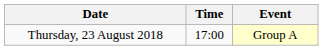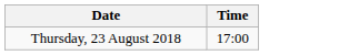 <table class="wikitable" style="text-align:center;">
 <tr>
 <th width="220">Date</th>
 <th width="50">Time</th>
-<th width="100">Event</th>
 </tr>
 <tr>
 <td>Thursday, 23 August 2018</td>
 <td>17:00</td>
-<td bgcolor="#ffffcc">Group A</td>
 </tr>
 </table>
